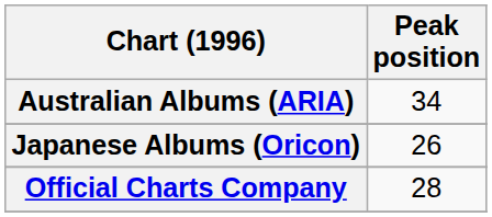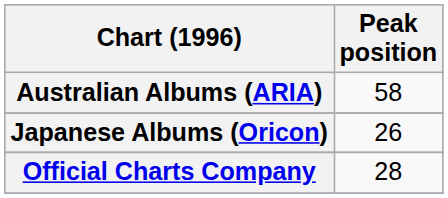 <table class="wikitable sortable plainrowheaders" style="text-align:center">
 <tr>
 <th>Chart (1996)</th>
 <th>Peak<br>position</th>
 </tr>
 <tr>
 <th scope="row">Australian Albums (<a href='#'>ARIA</a>)</th>
-<td align="center">34</td>
+<td align="center">58</td>
 </tr>
 <tr>
 </tr>
 <tr>
 </tr>
 <tr>
 </tr>
 <tr>
 </tr>
 <tr>
 </tr>
 <tr>
 </tr>
 <tr>
 </tr>
 <tr>
 </tr>
 <tr>
 <th scope="row">Japanese Albums (<a href='#'>Oricon</a>)</th>
 <td align="center">26</td>
 </tr>
 <tr>
 </tr>
 <tr>
 <th scope="row"><a href='#'>Official Charts Company</a></th>
 <td align="center">28</td>
 </tr>
 <tr>
 </tr>
 <tr>
 </tr>
 </table>
